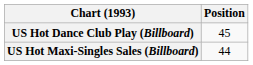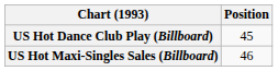 <table class="wikitable plainrowheaders">
 <tr>
 <th scope="col">Chart (1993)</th>
 <th scope="col">Position</th>
 </tr>
 <tr>
 <th scope="row">US Hot Dance Club Play (<em>Billboard</em>)</th>
 <td style="text-align:center;">45</td>
 </tr>
 <tr>
 <th scope="row">US Hot Maxi-Singles Sales (<em>Billboard</em>)</th>
-<td style="text-align:center;">44</td>
+<td style="text-align:center;">46</td>
 </tr>
 </table>
